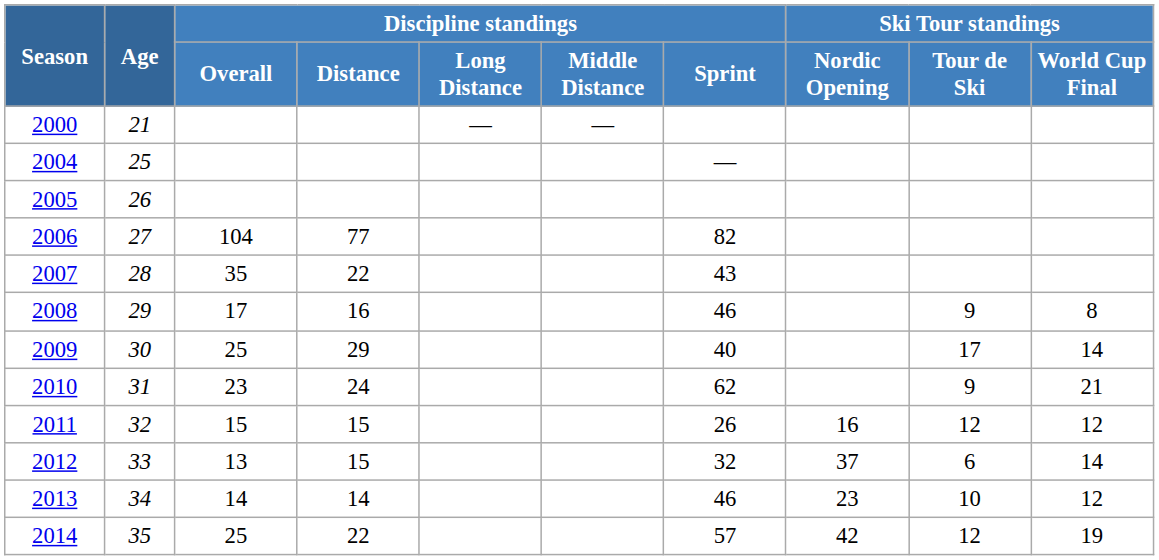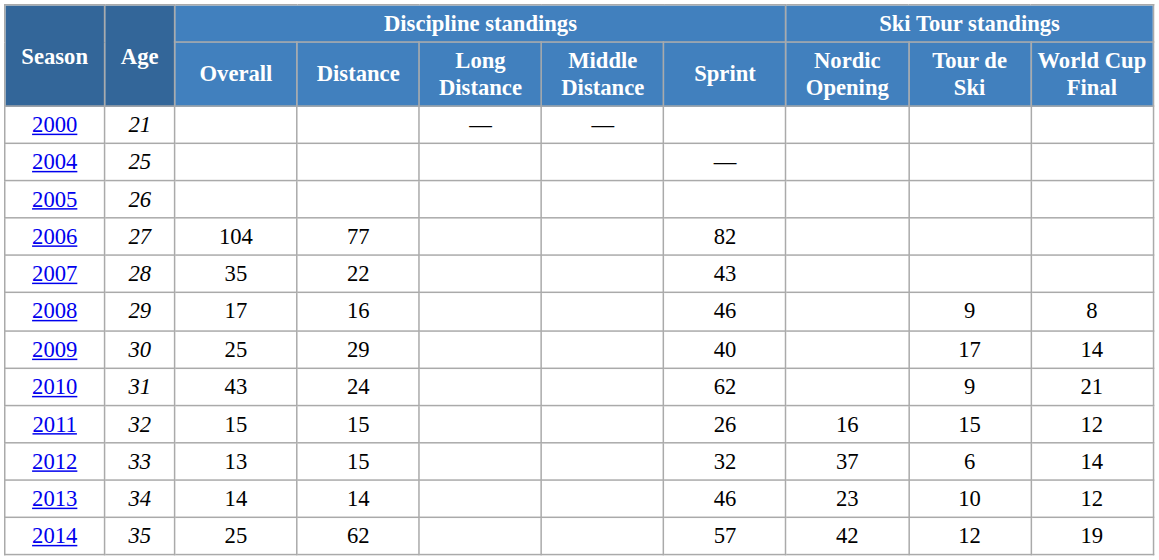 <table class="wikitable" style="font-size:95%; text-align:center; border:grey solid 1px; border-collapse:collapse; background:#ffffff;">
 <tr>
 <th style="background-color:#369; color:white; width:60px;" rowspan="2"> Season </th>
 <th style="background-color:#369; color:white; width:40px;" rowspan="2"> Age </th>
 <th style="background-color:#4180be; color:white;" colspan="5">Discipline standings</th>
 <th style="background-color:#4180be; color:white;" colspan="3">Ski Tour standings</th>
 </tr>
 <tr>
 <th style="background-color:#4180be; color:white; width:75px;">Overall</th>
 <th style="background-color:#4180be; color:white; width:75px;">Distance</th>
 <th style="background-color:#4180be; color:white; width:75px;">Long Distance</th>
 <th style="background-color:#4180be; color:white; width:75px;">Middle Distance</th>
 <th style="background-color:#4180be; color:white; width:75px;">Sprint</th>
 <th style="background-color:#4180be; color:white; width:75px;">Nordic<br>Opening</th>
 <th style="background-color:#4180be; color:white; width:75px;">Tour de<br>Ski</th>
 <th style="background-color:#4180be; color:white; width:75px;">World Cup<br>Final</th>
 </tr>
 <tr>
 <td><a href='#'>2000</a></td>
 <td><em>21</em></td>
 <td></td>
 <td></td>
 <td>—</td>
 <td>—</td>
 <td></td>
 <td></td>
 <td></td>
 <td></td>
 </tr>
 <tr>
 <td><a href='#'>2004</a></td>
 <td><em>25</em></td>
 <td></td>
 <td></td>
 <td></td>
 <td></td>
 <td>—</td>
 <td></td>
 <td></td>
 <td></td>
 </tr>
 <tr>
 <td><a href='#'>2005</a></td>
 <td><em>26</em></td>
 <td></td>
 <td></td>
 <td></td>
 <td></td>
 <td></td>
 <td></td>
 <td></td>
 <td></td>
 </tr>
 <tr>
 <td><a href='#'>2006</a></td>
 <td><em>27</em></td>
 <td>104</td>
 <td>77</td>
 <td></td>
 <td></td>
 <td>82</td>
 <td></td>
 <td></td>
 <td></td>
 </tr>
 <tr>
 <td><a href='#'>2007</a></td>
 <td><em>28</em></td>
 <td>35</td>
 <td>22</td>
 <td></td>
 <td></td>
 <td>43</td>
 <td></td>
 <td></td>
 <td></td>
 </tr>
 <tr>
 <td><a href='#'>2008</a></td>
 <td><em>29</em></td>
 <td>17</td>
 <td>16</td>
 <td></td>
 <td></td>
 <td>46</td>
 <td></td>
 <td>9</td>
 <td>8</td>
 </tr>
 <tr>
 <td><a href='#'>2009</a></td>
 <td><em>30</em></td>
 <td>25</td>
 <td>29</td>
 <td></td>
 <td></td>
 <td>40</td>
 <td></td>
 <td>17</td>
 <td>14</td>
 </tr>
 <tr>
 <td><a href='#'>2010</a></td>
 <td><em>31</em></td>
-<td>23</td>
+<td>43</td>
 <td>24</td>
 <td></td>
 <td></td>
 <td>62</td>
 <td></td>
 <td>9</td>
 <td>21</td>
 </tr>
 <tr>
 <td><a href='#'>2011</a></td>
 <td><em>32</em></td>
 <td>15</td>
 <td>15</td>
 <td></td>
 <td></td>
 <td>26</td>
 <td>16</td>
-<td>12</td>
+<td>15</td>
 <td>12</td>
 </tr>
 <tr>
 <td><a href='#'>2012</a></td>
 <td><em>33</em></td>
 <td>13</td>
 <td>15</td>
 <td></td>
 <td></td>
 <td>32</td>
 <td>37</td>
 <td>6</td>
 <td>14</td>
 </tr>
 <tr>
 <td><a href='#'>2013</a></td>
 <td><em>34</em></td>
 <td>14</td>
 <td>14</td>
 <td></td>
 <td></td>
 <td>46</td>
 <td>23</td>
 <td>10</td>
 <td>12</td>
 </tr>
 <tr>
 <td><a href='#'>2014</a></td>
 <td><em>35</em></td>
 <td>25</td>
-<td>22</td>
+<td>62</td>
 <td></td>
 <td></td>
 <td>57</td>
 <td>42</td>
 <td>12</td>
 <td>19</td>
 </tr>
 </table>
